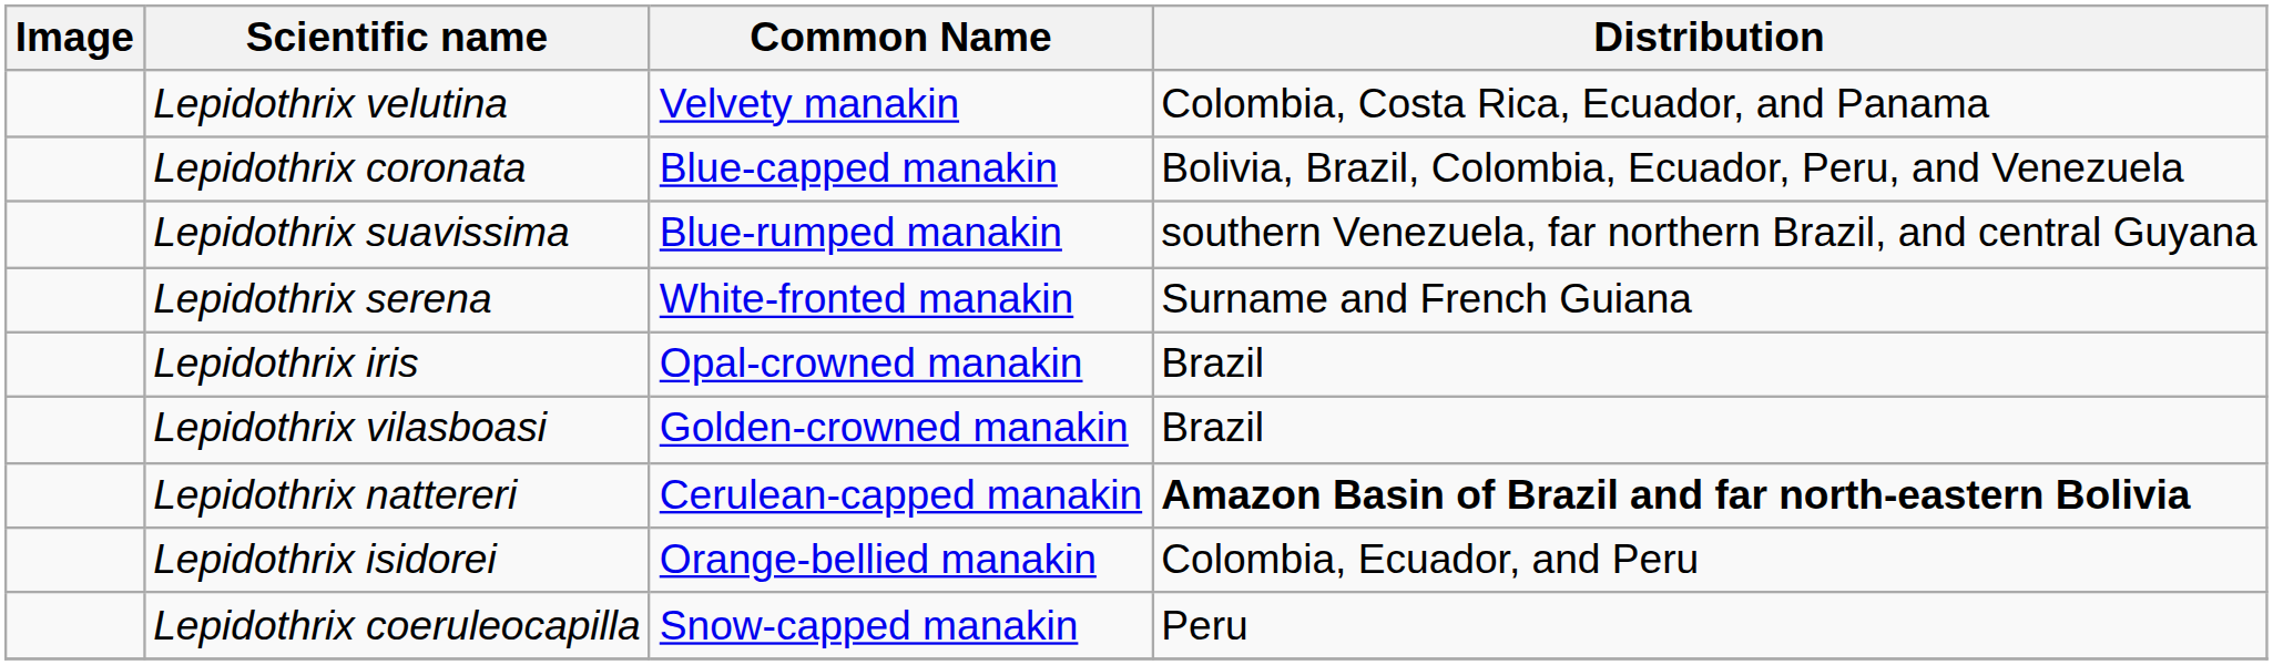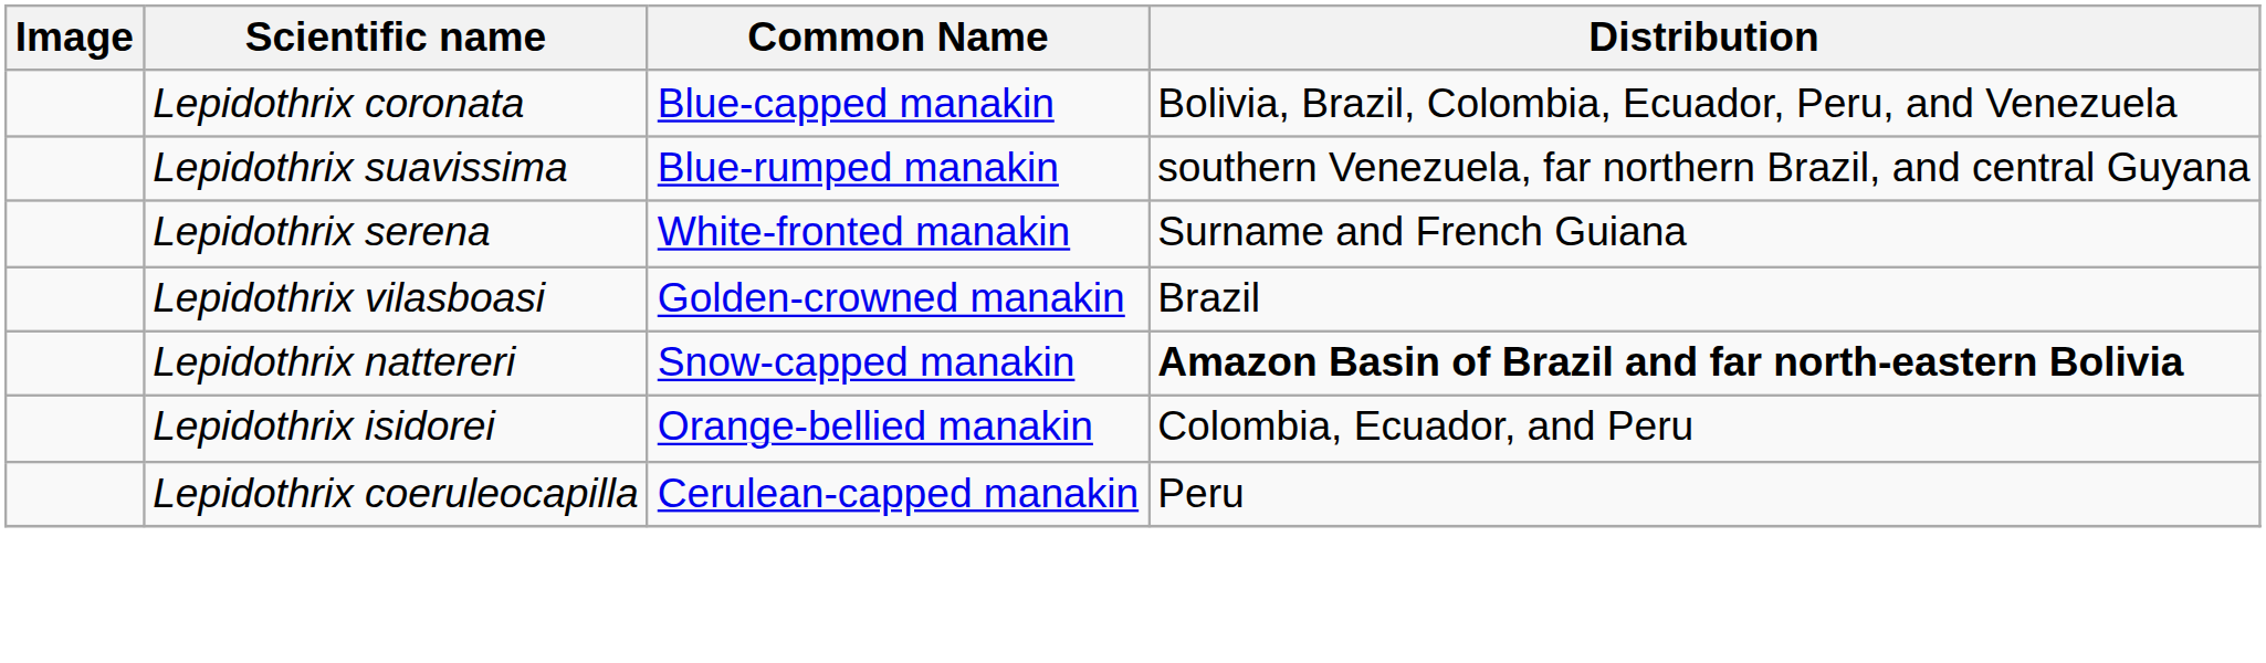 <table class="wikitable">
 <tr>
 <th>Image</th>
 <th>Scientific name</th>
 <th>Common Name</th>
 <th>Distribution</th>
-</tr>
-<tr>
-<td></td>
-<td><em>Lepidothrix velutina</em></td>
-<td><a href='#'>Velvety manakin</a></td>
-<td>Colombia, Costa Rica, Ecuador, and Panama</td>
 </tr>
 <tr>
 <td></td>
 <td><em>Lepidothrix coronata</em></td>
 <td><a href='#'>Blue-capped manakin</a></td>
 <td>Bolivia, Brazil, Colombia, Ecuador, Peru, and Venezuela</td>
 </tr>
 <tr>
 <td></td>
 <td><em>Lepidothrix suavissima</em></td>
 <td><a href='#'>Blue-rumped manakin</a></td>
 <td>southern Venezuela, far northern Brazil, and central Guyana</td>
 </tr>
 <tr>
 <td></td>
 <td><em>Lepidothrix serena</em></td>
 <td><a href='#'>White-fronted manakin</a></td>
 <td>Surname and French Guiana</td>
 </tr>
 <tr>
 <td></td>
-<td><em>Lepidothrix iris</em></td>
-<td><a href='#'>Opal-crowned manakin</a></td>
-<td>Brazil</td>
-</tr>
-<tr>
-<td></td>
 <td><em>Lepidothrix vilasboasi</em></td>
 <td><a href='#'>Golden-crowned manakin</a></td>
 <td>Brazil</td>
 </tr>
 <tr>
 <td></td>
 <td><em>Lepidothrix nattereri</em></td>
-<td><a href='#'>Cerulean-capped manakin</a></td>
+<td><a href='#'>Snow-capped manakin</a></td>
 <td><strong>Amazon Basin of Brazil and far north-eastern Bolivia</strong></td>
 </tr>
 <tr>
 <td></td>
 <td><em>Lepidothrix isidorei</em></td>
 <td><a href='#'>Orange-bellied manakin</a></td>
 <td>Colombia, Ecuador, and Peru</td>
 </tr>
 <tr>
 <td></td>
 <td><em>Lepidothrix coeruleocapilla</em></td>
-<td><a href='#'>Snow-capped manakin</a></td>
+<td><a href='#'>Cerulean-capped manakin</a></td>
 <td>Peru</td>
 </tr>
 <tr>
 </tr>
 </table>
